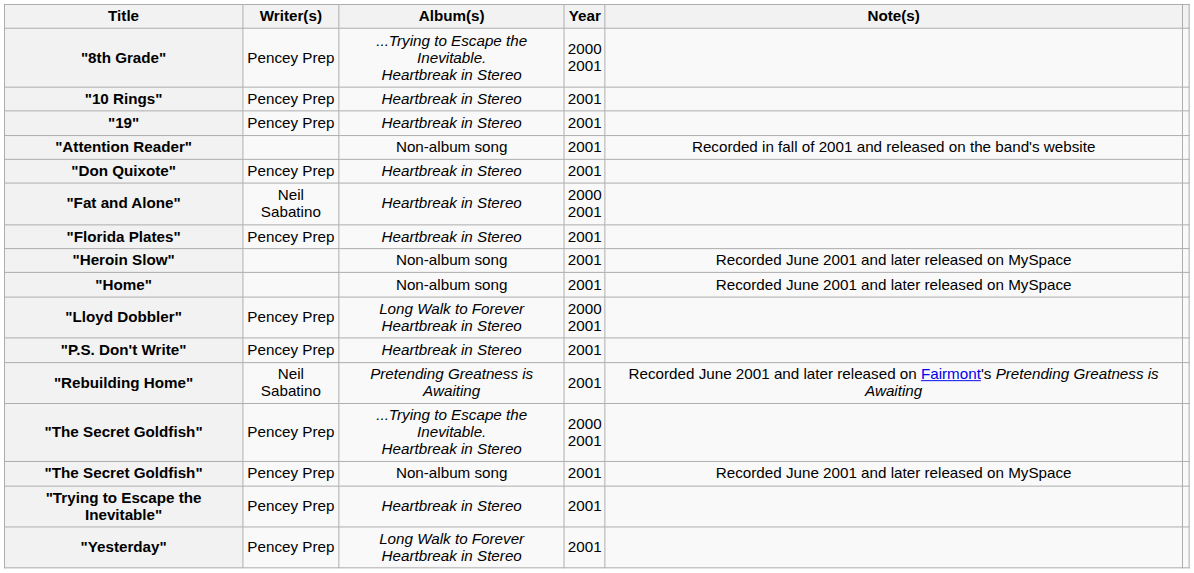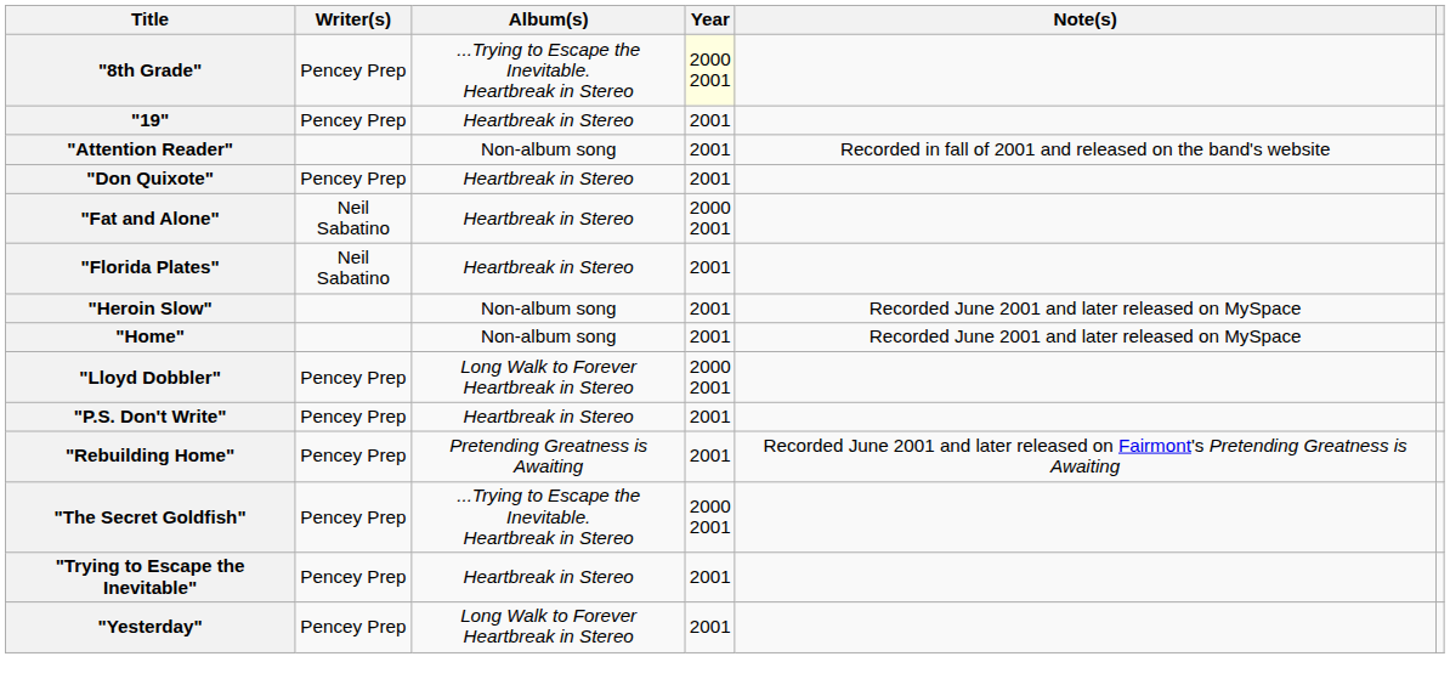 <table class="wikitable sortable plainrowheaders" style="text-align:center;">
 <tr>
 <th scope="col">Title</th>
 <th scope="col" class="unsortable">Writer(s)</th>
 <th scope="col">Album(s)</th>
 <th scope="col">Year</th>
 <th scope="col" class="unsortable">Note(s)</th>
 <th scope="col" class="unsortable"></th>
 </tr>
 <tr>
 <th scope=row>"8th Grade"</th>
 <td>Pencey Prep</td>
 <td><em>...Trying to Escape the Inevitable.</em><br><em>Heartbreak in Stereo</em></td>
-<td>2000<br>2001</td>
-<td></td>
-<td></td>
-</tr>
-<tr>
-<th scope=row>"10 Rings"</th>
-<td>Pencey Prep</td>
-<td><em>Heartbreak in Stereo</em></td>
-<td>2001</td>
+<td style="background: lightyellow;">2000<br>2001</td>
 <td></td>
 <td></td>
 </tr>
 <tr>
 <th scope=row>"19"</th>
 <td>Pencey Prep</td>
 <td><em>Heartbreak in Stereo</em></td>
 <td>2001</td>
 <td></td>
 <td></td>
 </tr>
 <tr>
 <th scope=row>"Attention Reader"</th>
 <td></td>
 <td>Non-album song</td>
 <td>2001</td>
 <td>Recorded in fall of 2001 and released on the band's website</td>
 <td><br></td>
 </tr>
 <tr>
 <th scope=row>"Don Quixote"</th>
 <td>Pencey Prep</td>
 <td><em>Heartbreak in Stereo</em></td>
 <td>2001</td>
 <td></td>
 <td></td>
 </tr>
 <tr>
 <th scope=row>"Fat and Alone" </th>
 <td>Neil Sabatino</td>
 <td><em>Heartbreak in Stereo</em></td>
 <td>2000<br>2001</td>
 <td></td>
 <td></td>
 </tr>
 <tr>
 <th scope=row>"Florida Plates"</th>
-<td>Pencey Prep</td>
+<td>Neil Sabatino</td>
 <td><em>Heartbreak in Stereo</em></td>
 <td>2001</td>
 <td></td>
 <td></td>
 </tr>
 <tr>
 <th scope=row>"Heroin Slow"</th>
 <td></td>
 <td>Non-album song</td>
 <td>2001</td>
 <td>Recorded June 2001 and later released on MySpace</td>
 <td><br></td>
 </tr>
 <tr>
 <th scope=row>"Home"</th>
 <td></td>
 <td>Non-album song</td>
 <td>2001</td>
 <td>Recorded June 2001 and later released on MySpace</td>
 <td><br></td>
 </tr>
 <tr>
 <th scope=row>"Lloyd Dobbler"</th>
 <td>Pencey Prep</td>
 <td><em>Long Walk to Forever</em><br><em>Heartbreak in Stereo</em></td>
 <td>2000<br>2001</td>
 <td></td>
 <td></td>
 </tr>
 <tr>
 <th scope=row>"P.S. Don't Write"</th>
 <td>Pencey Prep</td>
 <td><em>Heartbreak in Stereo</em></td>
 <td>2001</td>
 <td></td>
 <td></td>
 </tr>
 <tr>
 <th scope=row>"Rebuilding Home"</th>
-<td>Neil Sabatino</td>
+<td>Pencey Prep</td>
 <td><em>Pretending Greatness is Awaiting</em></td>
 <td>2001</td>
 <td>Recorded June 2001 and later released on <a href='#'>Fairmont</a>'s <em>Pretending Greatness is Awaiting</em></td>
 <td><br></td>
 </tr>
 <tr>
 <th scope=row>"The Secret Goldfish"</th>
 <td>Pencey Prep</td>
 <td><em>...Trying to Escape the Inevitable.</em><br><em>Heartbreak in Stereo</em></td>
 <td>2000<br>2001</td>
 <td></td>
 <td></td>
-</tr>
-<tr>
-<th scope=row>"The Secret Goldfish" </th>
-<td>Pencey Prep</td>
-<td>Non-album song</td>
-<td>2001</td>
-<td>Recorded June 2001 and later released on MySpace</td>
-<td><br></td>
 </tr>
 <tr>
 <th scope=row>"Trying to Escape the Inevitable"</th>
 <td>Pencey Prep</td>
 <td><em>Heartbreak in Stereo</em></td>
 <td>2001</td>
 <td></td>
 <td></td>
 </tr>
 <tr>
 <th scope=row>"Yesterday"</th>
 <td>Pencey Prep</td>
 <td><em>Long Walk to Forever</em><br><em>Heartbreak in Stereo</em></td>
 <td>2001</td>
 <td></td>
 <td></td>
 </tr>
 </table>
